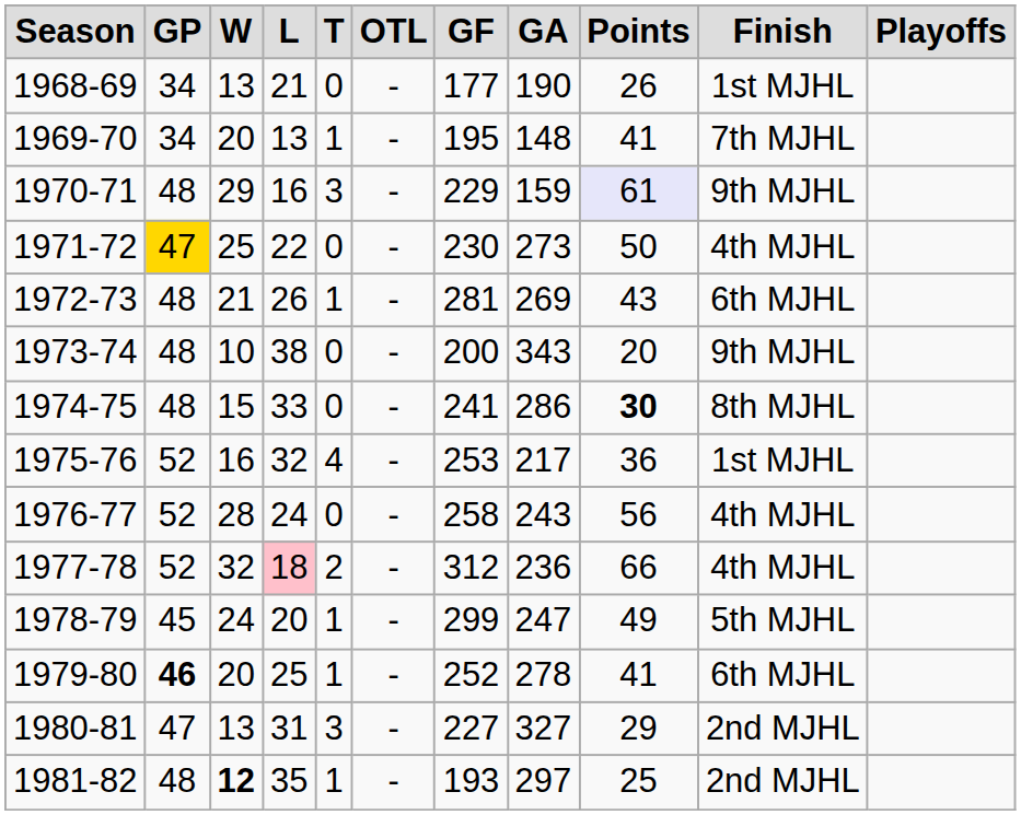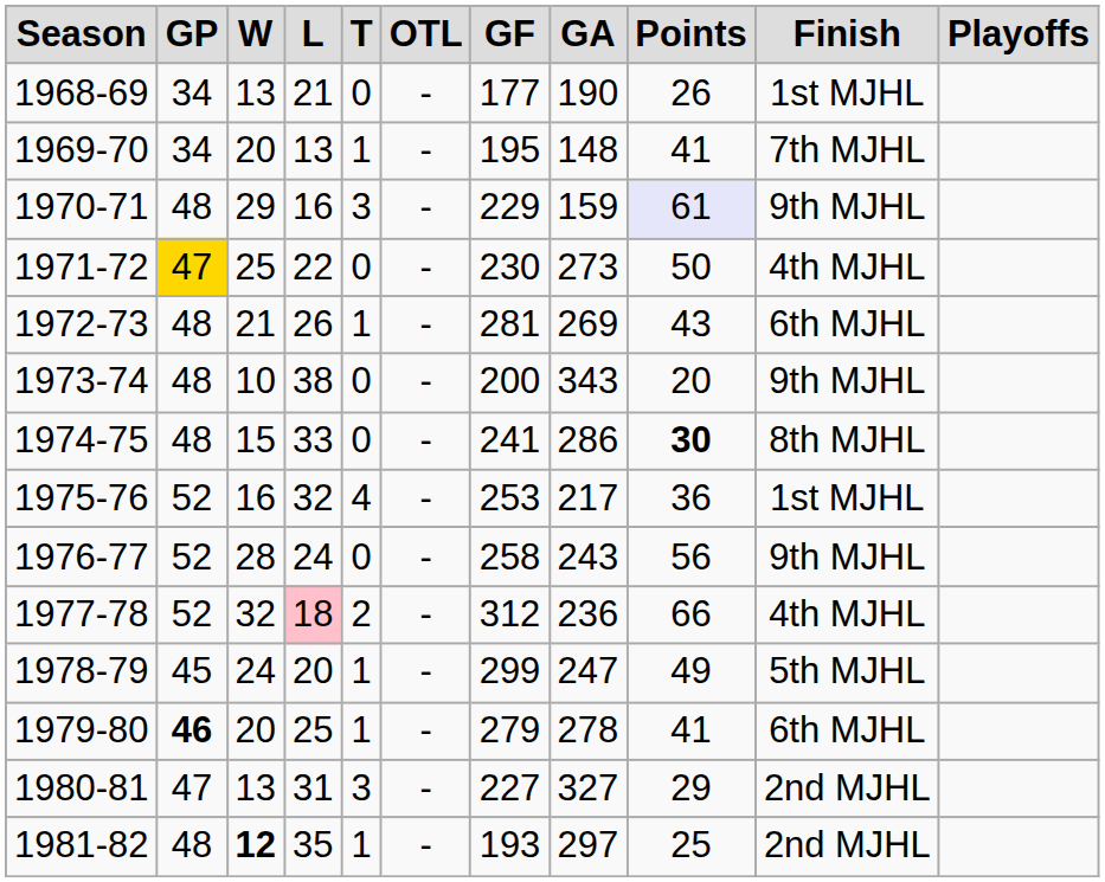 <table class="wikitable">
 <tr align="center"  bgcolor="#dddddd">
 <td><strong>Season</strong></td>
 <td><strong>GP </strong></td>
 <td><strong> W </strong></td>
 <td><strong> L </strong></td>
 <td><strong> T </strong></td>
 <td><strong>OTL</strong></td>
 <td><strong>GF </strong></td>
 <td><strong>GA </strong></td>
 <td><strong>Points</strong></td>
 <td><strong>Finish</strong></td>
 <td><strong>Playoffs</strong></td>
 </tr>
 <tr align="center">
 <td>1968-69</td>
 <td>34</td>
 <td>13</td>
 <td>21</td>
 <td>0</td>
 <td>-</td>
 <td>177</td>
 <td>190</td>
 <td>26</td>
 <td>1st MJHL</td>
 <td></td>
 </tr>
 <tr align="center">
 <td>1969-70</td>
 <td>34</td>
 <td>20</td>
 <td>13</td>
 <td>1</td>
 <td>-</td>
 <td>195</td>
 <td>148</td>
 <td>41</td>
 <td>7th MJHL</td>
 <td></td>
 </tr>
 <tr align="center">
 <td>1970-71</td>
 <td>48</td>
 <td>29</td>
 <td>16</td>
 <td>3</td>
 <td>-</td>
 <td>229</td>
 <td>159</td>
 <td style="background: lavender;">61</td>
 <td>9th MJHL</td>
 <td></td>
 </tr>
 <tr align="center">
 <td>1971-72</td>
 <td style="background: gold;">47</td>
 <td>25</td>
 <td>22</td>
 <td>0</td>
 <td>-</td>
 <td>230</td>
 <td>273</td>
 <td>50</td>
 <td>4th MJHL</td>
 <td></td>
 </tr>
 <tr align="center">
 <td>1972-73</td>
 <td>48</td>
 <td>21</td>
 <td>26</td>
 <td>1</td>
 <td>-</td>
 <td>281</td>
 <td>269</td>
 <td>43</td>
 <td>6th MJHL</td>
 <td></td>
 </tr>
 <tr align="center">
 <td>1973-74</td>
 <td>48</td>
 <td>10</td>
 <td>38</td>
 <td>0</td>
 <td>-</td>
 <td>200</td>
 <td>343</td>
 <td>20</td>
 <td>9th MJHL</td>
 <td></td>
 </tr>
 <tr align="center">
 <td>1974-75</td>
 <td>48</td>
 <td>15</td>
 <td>33</td>
 <td>0</td>
 <td>-</td>
 <td>241</td>
 <td>286</td>
 <td><strong>30</strong></td>
 <td>8th MJHL</td>
 <td></td>
 </tr>
 <tr align="center">
 <td>1975-76</td>
 <td>52</td>
 <td>16</td>
 <td>32</td>
 <td>4</td>
 <td>-</td>
 <td>253</td>
 <td>217</td>
 <td>36</td>
 <td>1st MJHL</td>
 <td></td>
 </tr>
 <tr align="center">
 <td>1976-77</td>
 <td>52</td>
 <td>28</td>
 <td>24</td>
 <td>0</td>
 <td>-</td>
 <td>258</td>
 <td>243</td>
 <td>56</td>
-<td>4th MJHL</td>
+<td>9th MJHL</td>
 <td></td>
 </tr>
 <tr align="center">
 <td>1977-78</td>
 <td>52</td>
 <td>32</td>
 <td style="background: pink;">18</td>
 <td>2</td>
 <td>-</td>
 <td>312</td>
 <td>236</td>
 <td>66</td>
 <td>4th MJHL</td>
 <td></td>
 </tr>
 <tr align="center">
 <td>1978-79</td>
 <td>45</td>
 <td>24</td>
 <td>20</td>
 <td>1</td>
 <td>-</td>
 <td>299</td>
 <td>247</td>
 <td>49</td>
 <td>5th MJHL</td>
 <td></td>
 </tr>
 <tr align="center">
 <td>1979-80</td>
 <td><strong>46</strong></td>
 <td>20</td>
 <td>25</td>
 <td>1</td>
 <td>-</td>
-<td>252</td>
+<td>279</td>
 <td>278</td>
 <td>41</td>
 <td>6th MJHL</td>
 <td></td>
 </tr>
 <tr align="center">
 <td>1980-81</td>
 <td>47</td>
 <td>13</td>
 <td>31</td>
 <td>3</td>
 <td>-</td>
 <td>227</td>
 <td>327</td>
 <td>29</td>
 <td>2nd MJHL</td>
 <td></td>
 </tr>
 <tr align="center">
 <td>1981-82</td>
 <td>48</td>
 <td><strong>12</strong></td>
 <td>35</td>
 <td>1</td>
 <td>-</td>
 <td>193</td>
 <td>297</td>
 <td>25</td>
 <td>2nd MJHL</td>
 <td></td>
 </tr>
 </table>
